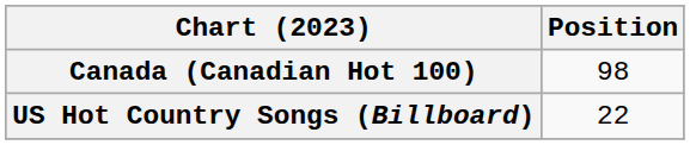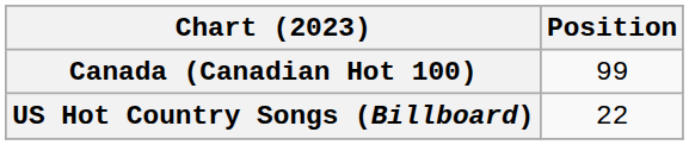 <table class="wikitable sortable plainrowheaders" style="text-align:center">
 <tr>
 <th scope="col">Chart (2023)</th>
 <th scope="col">Position</th>
 </tr>
 <tr>
 <th scope="row">Canada (Canadian Hot 100)</th>
-<td>98</td>
+<td>99</td>
 </tr>
 <tr>
 <th scope="row">US Hot Country Songs (<em>Billboard</em>)</th>
 <td>22</td>
 </tr>
 </table>
